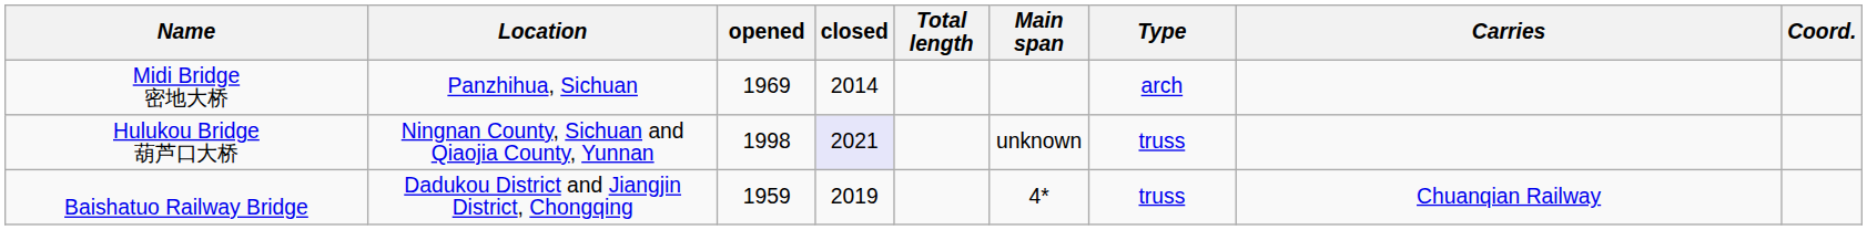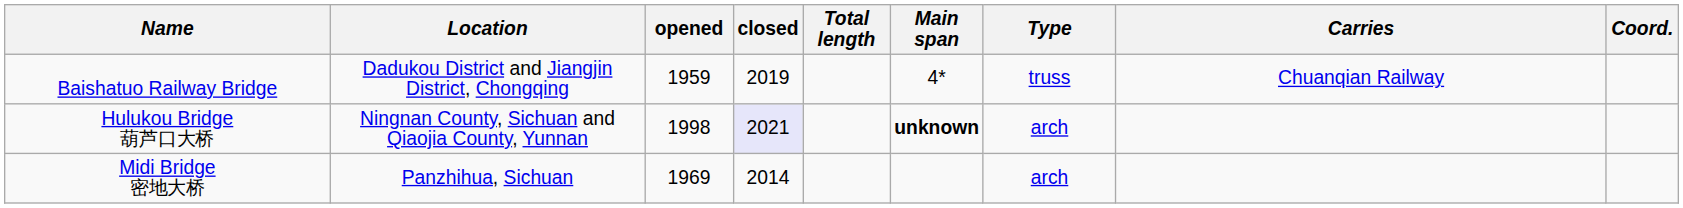 <table class="wikitable" style="text-align: center; font-size:90%; line-height:1.05">
 <tr>
 <th scope="col" style="width:260px;"><em>Name</em></th>
 <th scope="col" style="width:250px;"><em>Location</em></th>
 <th scope="col" style="width:60px;">opened</th>
 <th>closed</th>
 <th scope="col" style="width:60px;"><em>Total length</em></th>
 <th scope="col" style="width:60px;"><em>Main span</em></th>
 <th scope="col" style="width:100px;"><em>Type</em></th>
 <th scope="col" style="width:400px;"><em>Carries</em></th>
 <th scope="col"><em>Coord.</em></th>
 </tr>
 <tr>
+<td><br><a href='#'>Baishatuo Railway Bridge</a></td>
+<td><a href='#'>Dadukou District</a> and <a href='#'>Jiangjin District</a>, <a href='#'>Chongqing</a></td>
+<td>1959</td>
+<td>2019</td>
+<td></td>
+<td>4*</td>
+<td><a href='#'>truss</a></td>
+<td><a href='#'>Chuanqian Railway</a><br></td>
+<td></td>
+</tr>
+<tr>
+<td> <a href='#'>Hulukou Bridge</a><br>葫芦口大桥</td>
+<td><a href='#'>Ningnan County</a>, <a href='#'>Sichuan</a> and <a href='#'>Qiaojia County</a>, <a href='#'>Yunnan</a></td>
+<td>1998</td>
+<td style="background: lavender;">2021</td>
+<td></td>
+<td><strong>unknown</strong></td>
+<td><a href='#'>arch</a></td>
+<td></td>
+<td></td>
+</tr>
+<tr>
 <td> <a href='#'>Midi Bridge</a><br>密地大桥</td>
 <td><a href='#'>Panzhihua</a>, <a href='#'>Sichuan</a></td>
 <td>1969</td>
 <td>2014<br></td>
 <td></td>
 <td></td>
 <td><a href='#'>arch</a></td>
 <td></td>
 <td></td>
 </tr>
-<tr>
-<td> <a href='#'>Hulukou Bridge</a><br>葫芦口大桥</td>
-<td><a href='#'>Ningnan County</a>, <a href='#'>Sichuan</a> and <a href='#'>Qiaojia County</a>, <a href='#'>Yunnan</a></td>
-<td>1998</td>
-<td style="background: lavender;">2021</td>
-<td></td>
-<td>unknown</td>
-<td><a href='#'>truss</a></td>
-<td></td>
-<td></td>
-</tr>
-<tr>
-<td><br><a href='#'>Baishatuo Railway Bridge</a></td>
-<td><a href='#'>Dadukou District</a> and <a href='#'>Jiangjin District</a>, <a href='#'>Chongqing</a></td>
-<td>1959</td>
-<td>2019</td>
-<td></td>
-<td>4*</td>
-<td><a href='#'>truss</a></td>
-<td><a href='#'>Chuanqian Railway</a><br></td>
-<td></td>
-</tr>
 </table>
